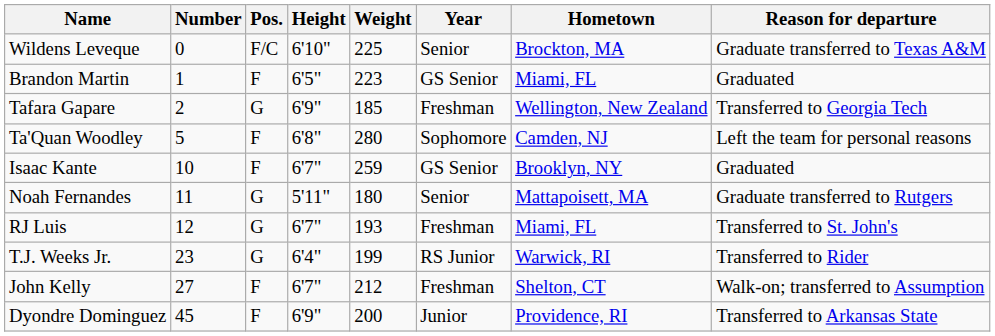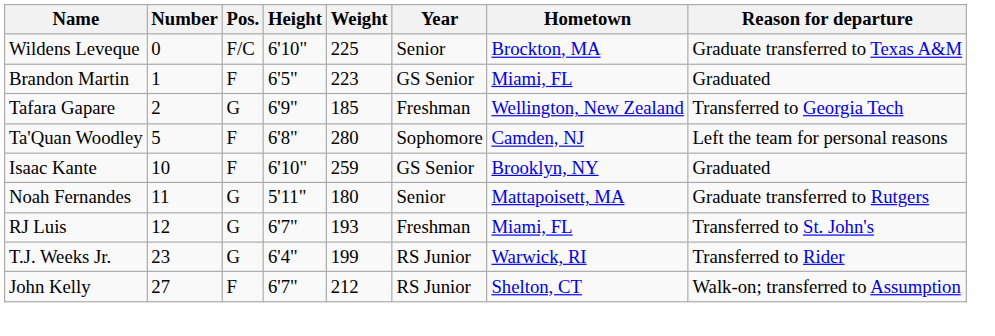 <table class="wikitable sortable" border="1">
 <tr>
 <th>Name</th>
 <th>Number</th>
 <th>Pos.</th>
 <th>Height</th>
 <th>Weight</th>
 <th>Year</th>
 <th>Hometown</th>
 <th class="unsortable">Reason for departure</th>
 </tr>
 <tr>
 <td>Wildens Leveque</td>
 <td>0</td>
 <td>F/C</td>
 <td>6'10"</td>
 <td>225</td>
 <td>Senior</td>
 <td><a href='#'>Brockton, MA</a></td>
 <td>Graduate transferred to <a href='#'>Texas A&M</a></td>
 </tr>
 <tr>
 <td>Brandon Martin</td>
 <td>1</td>
 <td>F</td>
 <td>6'5"</td>
 <td>223</td>
 <td>GS Senior</td>
 <td><a href='#'>Miami, FL</a></td>
 <td>Graduated</td>
 </tr>
 <tr>
 <td>Tafara Gapare</td>
 <td>2</td>
 <td>G</td>
 <td>6'9"</td>
 <td>185</td>
 <td>Freshman</td>
 <td><a href='#'>Wellington, New Zealand</a></td>
 <td>Transferred to <a href='#'>Georgia Tech</a></td>
 </tr>
 <tr>
 <td>Ta'Quan Woodley</td>
 <td>5</td>
 <td>F</td>
 <td>6'8"</td>
 <td>280</td>
 <td>Sophomore</td>
 <td><a href='#'>Camden, NJ</a></td>
 <td>Left the team for personal reasons</td>
 </tr>
 <tr>
 <td>Isaac Kante</td>
 <td>10</td>
 <td>F</td>
-<td>6'7"</td>
+<td>6'10"</td>
 <td>259</td>
 <td>GS Senior</td>
 <td><a href='#'>Brooklyn, NY</a></td>
 <td>Graduated</td>
 </tr>
 <tr>
 <td>Noah Fernandes</td>
 <td>11</td>
 <td>G</td>
 <td>5'11"</td>
 <td>180</td>
 <td>Senior</td>
 <td><a href='#'>Mattapoisett, MA</a></td>
 <td>Graduate transferred to <a href='#'>Rutgers</a></td>
 </tr>
 <tr>
 <td>RJ Luis</td>
 <td>12</td>
 <td>G</td>
 <td>6'7"</td>
 <td>193</td>
 <td>Freshman</td>
 <td><a href='#'>Miami, FL</a></td>
 <td>Transferred to <a href='#'>St. John's</a></td>
 </tr>
 <tr>
 <td>T.J. Weeks Jr.</td>
 <td>23</td>
 <td>G</td>
 <td>6'4"</td>
 <td>199</td>
 <td>RS Junior</td>
 <td><a href='#'>Warwick, RI</a></td>
 <td>Transferred to <a href='#'>Rider</a></td>
 </tr>
 <tr>
 <td>John Kelly</td>
 <td>27</td>
 <td>F</td>
 <td>6'7"</td>
 <td>212</td>
-<td>Freshman</td>
+<td>RS Junior</td>
 <td><a href='#'>Shelton, CT</a></td>
 <td>Walk-on; transferred to <a href='#'>Assumption</a></td>
 </tr>
-<tr>
-<td>Dyondre Dominguez</td>
-<td>45</td>
-<td>F</td>
-<td>6'9"</td>
-<td>200</td>
-<td>Junior</td>
-<td><a href='#'>Providence, RI</a></td>
-<td>Transferred to <a href='#'>Arkansas State</a></td>
-</tr>
 </table>
